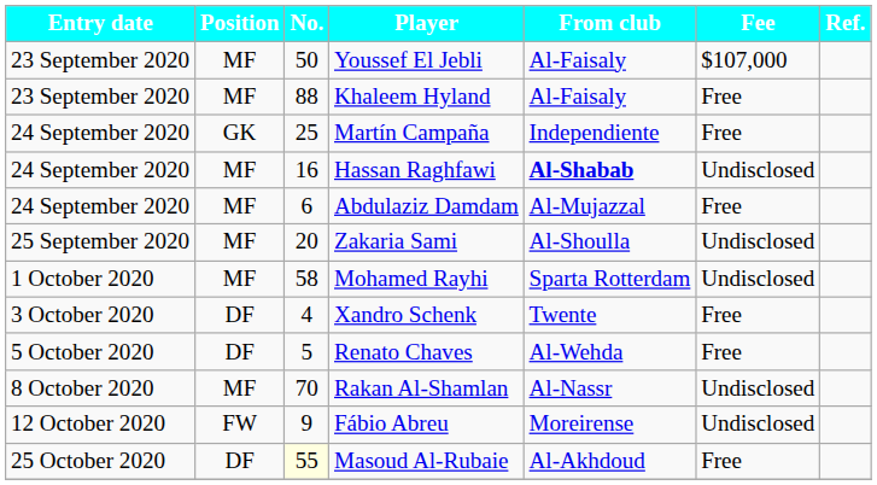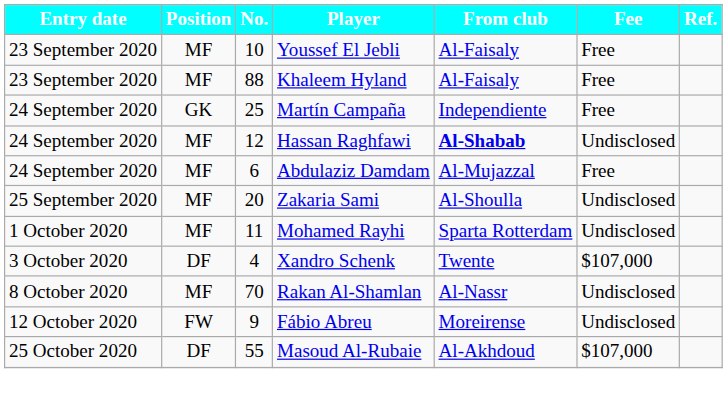 <table class="wikitable sortable">
 <tr>
 <th style="background:cyan; color:white;"><strong>Entry date</strong></th>
 <th style="background:cyan; color:white;"><strong>Position</strong></th>
 <th style="background:cyan; color:white;"><strong>No.</strong></th>
 <th style="background:cyan; color:white;"><strong>Player</strong></th>
 <th style="background:cyan; color:white;"><strong>From club</strong></th>
 <th style="background:cyan; color:white;"><strong>Fee</strong></th>
 <th style="background:cyan; color:white;"><strong>Ref.</strong></th>
 </tr>
 <tr>
 <td>23 September 2020</td>
 <td style="text-align:center;">MF</td>
-<td style="text-align:center;">50</td>
+<td style="text-align:center;">10</td>
 <td style="text-align:left;"> <a href='#'>Youssef El Jebli</a></td>
 <td style="text-align:left;"> <a href='#'>Al-Faisaly</a></td>
-<td>$107,000</td>
+<td>Free</td>
 <td></td>
 </tr>
 <tr>
 <td>23 September 2020</td>
 <td style="text-align:center;">MF</td>
 <td style="text-align:center;">88</td>
 <td style="text-align:left;"> <a href='#'>Khaleem Hyland</a></td>
 <td style="text-align:left;"> <a href='#'>Al-Faisaly</a></td>
 <td>Free</td>
 <td></td>
 </tr>
 <tr>
 <td>24 September 2020</td>
 <td style="text-align:center;">GK</td>
 <td style="text-align:center;">25</td>
 <td style="text-align:left;"> <a href='#'>Martín Campaña</a></td>
 <td style="text-align:left;"> <a href='#'>Independiente</a></td>
 <td>Free</td>
 <td></td>
 </tr>
 <tr>
 <td>24 September 2020</td>
 <td style="text-align:center;">MF</td>
-<td style="text-align:center;">16</td>
+<td style="text-align:center;">12</td>
 <td style="text-align:left;"> <a href='#'>Hassan Raghfawi</a></td>
 <td style="text-align:left;"><strong> <a href='#'>Al-Shabab</a></strong></td>
 <td>Undisclosed</td>
 <td></td>
 </tr>
 <tr>
 <td>24 September 2020</td>
 <td style="text-align:center;">MF</td>
 <td style="text-align:center;">6</td>
 <td style="text-align:left;"> <a href='#'>Abdulaziz Damdam</a></td>
 <td style="text-align:left;"> <a href='#'>Al-Mujazzal</a></td>
 <td>Free</td>
 <td></td>
 </tr>
 <tr>
 <td>25 September 2020</td>
 <td style="text-align:center;">MF</td>
 <td style="text-align:center;">20</td>
 <td style="text-align:left;"> <a href='#'>Zakaria Sami</a></td>
 <td style="text-align:left;"> <a href='#'>Al-Shoulla</a></td>
 <td>Undisclosed</td>
 <td></td>
 </tr>
 <tr>
 <td>1 October 2020</td>
 <td style="text-align:center;">MF</td>
-<td style="text-align:center;">58</td>
+<td style="text-align:center;">11</td>
 <td style="text-align:left;"> <a href='#'>Mohamed Rayhi</a></td>
 <td style="text-align:left;"> <a href='#'>Sparta Rotterdam</a></td>
 <td>Undisclosed</td>
 <td></td>
 </tr>
 <tr>
 <td>3 October 2020</td>
 <td style="text-align:center;">DF</td>
 <td style="text-align:center;">4</td>
 <td style="text-align:left;"> <a href='#'>Xandro Schenk</a></td>
 <td style="text-align:left;"> <a href='#'>Twente</a></td>
-<td>Free</td>
-<td></td>
-</tr>
-<tr>
-<td>5 October 2020</td>
-<td style="text-align:center;">DF</td>
-<td style="text-align:center;">5</td>
-<td style="text-align:left;"> <a href='#'>Renato Chaves</a></td>
-<td style="text-align:left;"> <a href='#'>Al-Wehda</a></td>
-<td>Free</td>
+<td>$107,000</td>
 <td></td>
 </tr>
 <tr>
 <td>8 October 2020</td>
 <td style="text-align:center;">MF</td>
 <td style="text-align:center;">70</td>
 <td style="text-align:left;"> <a href='#'>Rakan Al-Shamlan</a></td>
 <td style="text-align:left;"> <a href='#'>Al-Nassr</a></td>
 <td>Undisclosed</td>
 <td></td>
 </tr>
 <tr>
 <td>12 October 2020</td>
 <td style="text-align:center;">FW</td>
 <td style="text-align:center;">9</td>
 <td style="text-align:left;"> <a href='#'>Fábio Abreu</a></td>
 <td style="text-align:left;"> <a href='#'>Moreirense</a></td>
 <td>Undisclosed</td>
 <td></td>
 </tr>
 <tr>
 <td>25 October 2020</td>
 <td style="text-align:center;">DF</td>
-<td style="background: lightyellow; text-align:center;">55</td>
+<td style="text-align:center;">55</td>
 <td style="text-align:left;"> <a href='#'>Masoud Al-Rubaie</a></td>
 <td style="text-align:left;"> <a href='#'>Al-Akhdoud</a></td>
-<td>Free</td>
+<td>$107,000</td>
 <td></td>
 </tr>
 <tr>
 </tr>
 </table>
